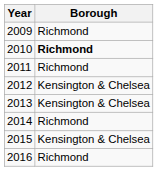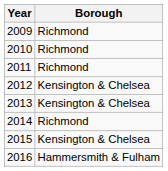 <table class="wikitable">
 <tr>
 <th>Year</th>
 <th>Borough</th>
 </tr>
 <tr>
 <td>2009</td>
 <td>Richmond</td>
 </tr>
 <tr>
 <td>2010</td>
-<td><strong>Richmond</strong></td>
+<td>Richmond</td>
 </tr>
 <tr>
 <td>2011</td>
 <td>Richmond</td>
 </tr>
 <tr>
 <td>2012</td>
 <td>Kensington & Chelsea</td>
 </tr>
 <tr>
 <td>2013</td>
 <td>Kensington & Chelsea</td>
 </tr>
 <tr>
 <td>2014</td>
 <td>Richmond</td>
 </tr>
 <tr>
 <td>2015</td>
 <td>Kensington & Chelsea</td>
 </tr>
 <tr>
 <td>2016</td>
-<td>Richmond</td>
+<td>Hammersmith & Fulham</td>
 </tr>
 </table>
